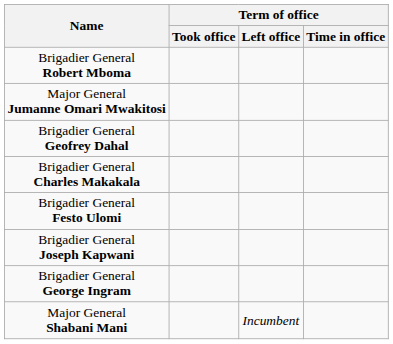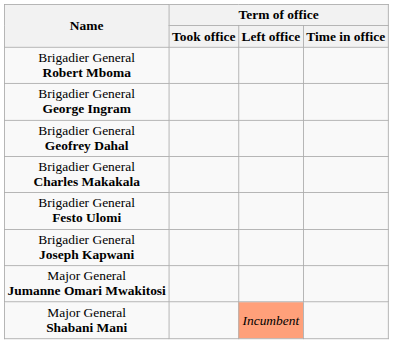 <table class="wikitable" style="text-align:center">
 <tr>
 <th rowspan=2>Name<br></th>
 <th colspan=3>Term of office</th>
 </tr>
 <tr>
 <th>Took office</th>
 <th>Left office</th>
 <th>Time in office</th>
 </tr>
 <tr>
 <td>Brigadier General<br><strong>Robert Mboma</strong></td>
 <td></td>
 <td></td>
 <td></td>
 </tr>
 <tr>
-<td>Major General<br><strong>Jumanne Omari Mwakitosi</strong></td>
+<td>Brigadier General<br><strong>George Ingram</strong></td>
 <td></td>
 <td></td>
 <td></td>
 </tr>
 <tr>
 <td>Brigadier General<br><strong>Geofrey Dahal</strong></td>
 <td></td>
 <td></td>
 <td></td>
 </tr>
 <tr>
 <td>Brigadier General<br><strong>Charles Makakala</strong></td>
 <td></td>
 <td></td>
 <td></td>
 </tr>
 <tr>
 <td>Brigadier General<br><strong>Festo Ulomi</strong></td>
 <td></td>
 <td></td>
 <td></td>
 </tr>
 <tr>
 <td>Brigadier General<br><strong>Joseph Kapwani</strong></td>
 <td></td>
 <td></td>
 <td></td>
 </tr>
 <tr>
-<td>Brigadier General<br><strong>George Ingram</strong></td>
+<td>Major General<br><strong>Jumanne Omari Mwakitosi</strong></td>
 <td></td>
 <td></td>
 <td></td>
 </tr>
 <tr>
 <td>Major General<br><strong>Shabani Mani</strong></td>
 <td></td>
-<td><em>Incumbent</em></td>
+<td style="background: lightsalmon;"><em>Incumbent</em></td>
 <td></td>
 </tr>
 </table>
